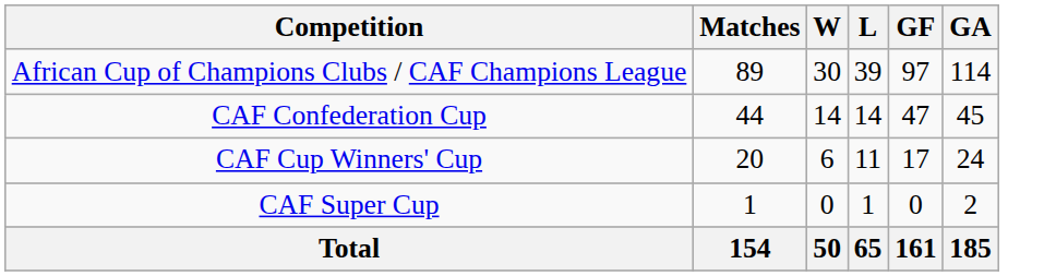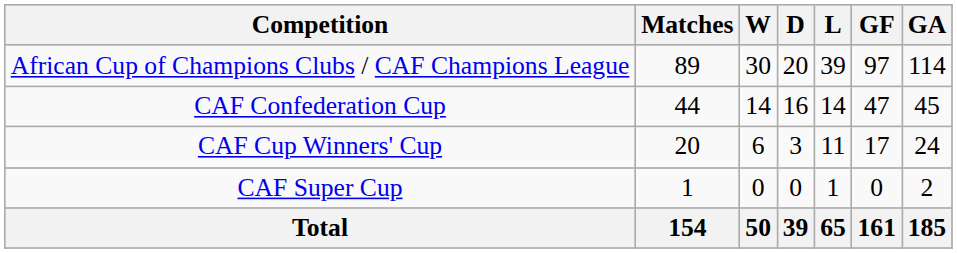 <table class="wikitable sortable" style="text-align:center">
 <tr>
 <th>Competition</th>
 <th>Matches</th>
 <th>W</th>
+<th>D</th>
 <th>L</th>
 <th>GF</th>
 <th>GA</th>
 </tr>
 <tr>
 <td><a href='#'>African Cup of Champions Clubs</a> / <a href='#'>CAF Champions League</a></td>
 <td>89</td>
 <td>30</td>
+<td>20</td>
 <td>39</td>
 <td>97</td>
 <td>114</td>
 </tr>
 <tr>
 <td><a href='#'>CAF Confederation Cup</a></td>
 <td>44</td>
 <td>14</td>
+<td>16</td>
 <td>14</td>
 <td>47</td>
 <td>45</td>
 </tr>
 <tr>
 <td><a href='#'>CAF Cup Winners' Cup</a></td>
 <td>20</td>
 <td>6</td>
+<td>3</td>
 <td>11</td>
 <td>17</td>
 <td>24</td>
 </tr>
 <tr>
 <td><a href='#'>CAF Super Cup</a></td>
 <td>1</td>
+<td>0</td>
 <td>0</td>
 <td>1</td>
 <td>0</td>
 <td>2</td>
 </tr>
 <tr>
 <th><strong>Total</strong></th>
 <th>154</th>
 <th>50</th>
+<th>39</th>
 <th>65</th>
 <th>161</th>
 <th>185</th>
 </tr>
 </table>
